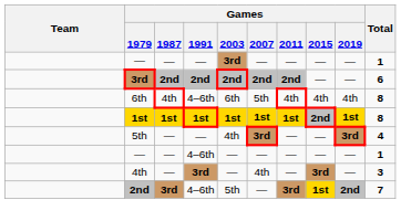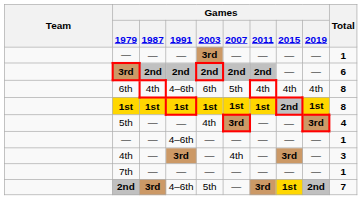 <table class="wikitable" style="font-size:90%; text-align:center;">
 <tr>
 <th rowspan=2 width=150>Team</th>
 <th colspan=8 >Games</th>
 <th rowspan=2>Total</th>
 </tr>
 <tr>
 <th><br><a href='#'>1979</a></th>
 <th><br><a href='#'>1987</a></th>
 <th><br><a href='#'>1991</a></th>
 <th><br><a href='#'>2003</a></th>
 <th><br><a href='#'>2007</a></th>
 <th><br><a href='#'>2011</a></th>
 <th><br><a href='#'>2015</a></th>
 <th><br><a href='#'>2019</a></th>
 </tr>
 <tr>
 <td align=left></td>
 <td>—</td>
 <td>—</td>
 <td>—</td>
 <td bgcolor=#cc9966><strong>3rd</strong></td>
 <td>—</td>
 <td>—</td>
 <td>—</td>
 <td>—</td>
 <td><strong>1</strong></td>
 </tr>
 <tr>
 <td align=left></td>
 <td style="border: 3px solid red" bgcolor=#cc9966><strong>3rd</strong></td>
 <td bgcolor=Silver><strong>2nd</strong></td>
 <td bgcolor=Silver><strong>2nd</strong></td>
 <td style="border: 3px solid red" bgcolor=Silver><strong>2nd</strong></td>
 <td bgcolor=Silver><strong>2nd</strong></td>
 <td bgcolor=Silver><strong>2nd</strong></td>
 <td>—</td>
 <td>—</td>
 <td><strong>6</strong></td>
 </tr>
 <tr>
 <td align=left></td>
 <td>6th</td>
 <td style="border: 3px solid red">4th</td>
 <td>4–6th</td>
 <td>6th</td>
 <td>5th</td>
 <td style="border: 3px solid red">4th</td>
 <td>4th</td>
 <td>4th</td>
 <td><strong>8</strong></td>
 </tr>
 <tr>
 <td align=left></td>
 <td bgcolor=Gold><strong>1st</strong></td>
 <td bgcolor=Gold><strong>1st</strong></td>
 <td style="border: 3px solid red" bgcolor=Gold><strong>1st</strong></td>
 <td bgcolor=Gold><strong>1st</strong></td>
 <td bgcolor=Gold><strong>1st</strong></td>
 <td bgcolor=Gold><strong>1st</strong></td>
 <td style="border: 3px solid red" bgcolor=Silver><strong>2nd</strong></td>
 <td bgcolor=Gold><strong>1st</strong></td>
 <td><strong>8</strong></td>
 </tr>
 <tr>
 <td align=left></td>
 <td>5th</td>
 <td>—</td>
 <td>—</td>
 <td>4th</td>
 <td style="border: 3px solid red" bgcolor=#cc9966><strong>3rd</strong></td>
 <td>—</td>
 <td>—</td>
 <td style="border: 3px solid red" bgcolor=#cc9966><strong>3rd</strong></td>
 <td><strong>4</strong></td>
 </tr>
 <tr>
 <td align=left></td>
 <td>—</td>
 <td>—</td>
 <td>4–6th</td>
 <td>—</td>
 <td>—</td>
 <td>—</td>
 <td>—</td>
 <td>—</td>
 <td><strong>1</strong></td>
 </tr>
 <tr>
 <td align=left></td>
 <td>4th</td>
 <td>—</td>
 <td bgcolor=#cc9966><strong>3rd</strong></td>
 <td>—</td>
 <td>4th</td>
 <td>—</td>
 <td bgcolor=#cc9966><strong>3rd</strong></td>
 <td>—</td>
 <td><strong>3</strong></td>
 </tr>
 <tr>
 <td align=left></td>
+<td>7th</td>
+<td>—</td>
+<td>—</td>
+<td>—</td>
+<td>—</td>
+<td>—</td>
+<td>—</td>
+<td>—</td>
+<td><strong>1</strong></td>
+</tr>
+<tr>
+<td align=left></td>
 <td bgcolor=Silver><strong>2nd</strong></td>
 <td bgcolor=#cc9966><strong>3rd</strong></td>
 <td>4–6th</td>
 <td>5th</td>
 <td>—</td>
 <td bgcolor=#cc9966><strong>3rd</strong></td>
 <td bgcolor=Gold><strong>1st</strong></td>
 <td bgcolor=Silver><strong>2nd</strong></td>
 <td><strong>7</strong></td>
 </tr>
 </table>
